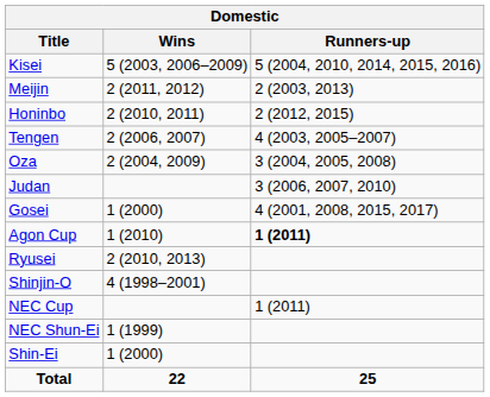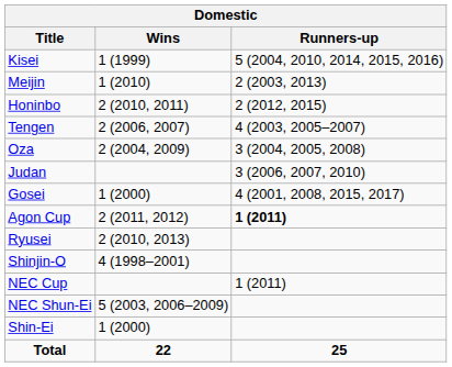 <table class="wikitable">
 <tr>
 <th colspan=3>Domestic</th>
 </tr>
 <tr>
 <th>Title</th>
 <th>Wins</th>
 <th>Runners-up</th>
 </tr>
 <tr>
 <td><a href='#'>Kisei</a></td>
-<td>5 (2003, 2006–2009)</td>
+<td>1 (1999)</td>
 <td>5 (2004, 2010, 2014, 2015, 2016)</td>
 </tr>
 <tr>
 <td><a href='#'>Meijin</a></td>
-<td>2 (2011, 2012)</td>
+<td>1 (2010)</td>
 <td>2 (2003, 2013)</td>
 </tr>
 <tr>
 <td><a href='#'>Honinbo</a></td>
 <td>2 (2010, 2011)</td>
 <td>2 (2012, 2015)</td>
 </tr>
 <tr>
 <td><a href='#'>Tengen</a></td>
 <td>2 (2006, 2007)</td>
 <td>4 (2003, 2005–2007)</td>
 </tr>
 <tr>
 <td><a href='#'>Oza</a></td>
 <td>2 (2004, 2009)</td>
 <td>3 (2004, 2005, 2008)</td>
 </tr>
 <tr>
 <td><a href='#'>Judan</a></td>
 <td></td>
 <td>3 (2006, 2007, 2010)</td>
 </tr>
 <tr>
 <td><a href='#'>Gosei</a></td>
 <td>1 (2000)</td>
 <td>4 (2001, 2008, 2015, 2017)</td>
 </tr>
 <tr>
 <td><a href='#'>Agon Cup</a></td>
-<td>1 (2010)</td>
+<td>2 (2011, 2012)</td>
 <td><strong>1 (2011)</strong></td>
 </tr>
 <tr>
 <td><a href='#'>Ryusei</a></td>
 <td>2 (2010, 2013)</td>
 <td></td>
 </tr>
 <tr>
 <td><a href='#'>Shinjin-O</a></td>
 <td>4 (1998–2001)</td>
 <td></td>
 </tr>
 <tr>
 <td><a href='#'>NEC Cup</a></td>
 <td></td>
 <td>1 (2011)</td>
 </tr>
 <tr>
 <td><a href='#'>NEC Shun-Ei</a></td>
-<td>1 (1999)</td>
+<td>5 (2003, 2006–2009)</td>
 <td></td>
 </tr>
 <tr>
 <td><a href='#'>Shin-Ei</a></td>
 <td>1 (2000)</td>
 <td></td>
 </tr>
 <tr align="center">
 <td><strong>Total</strong></td>
 <td><strong>22</strong></td>
 <td><strong>25</strong></td>
 </tr>
 </table>
